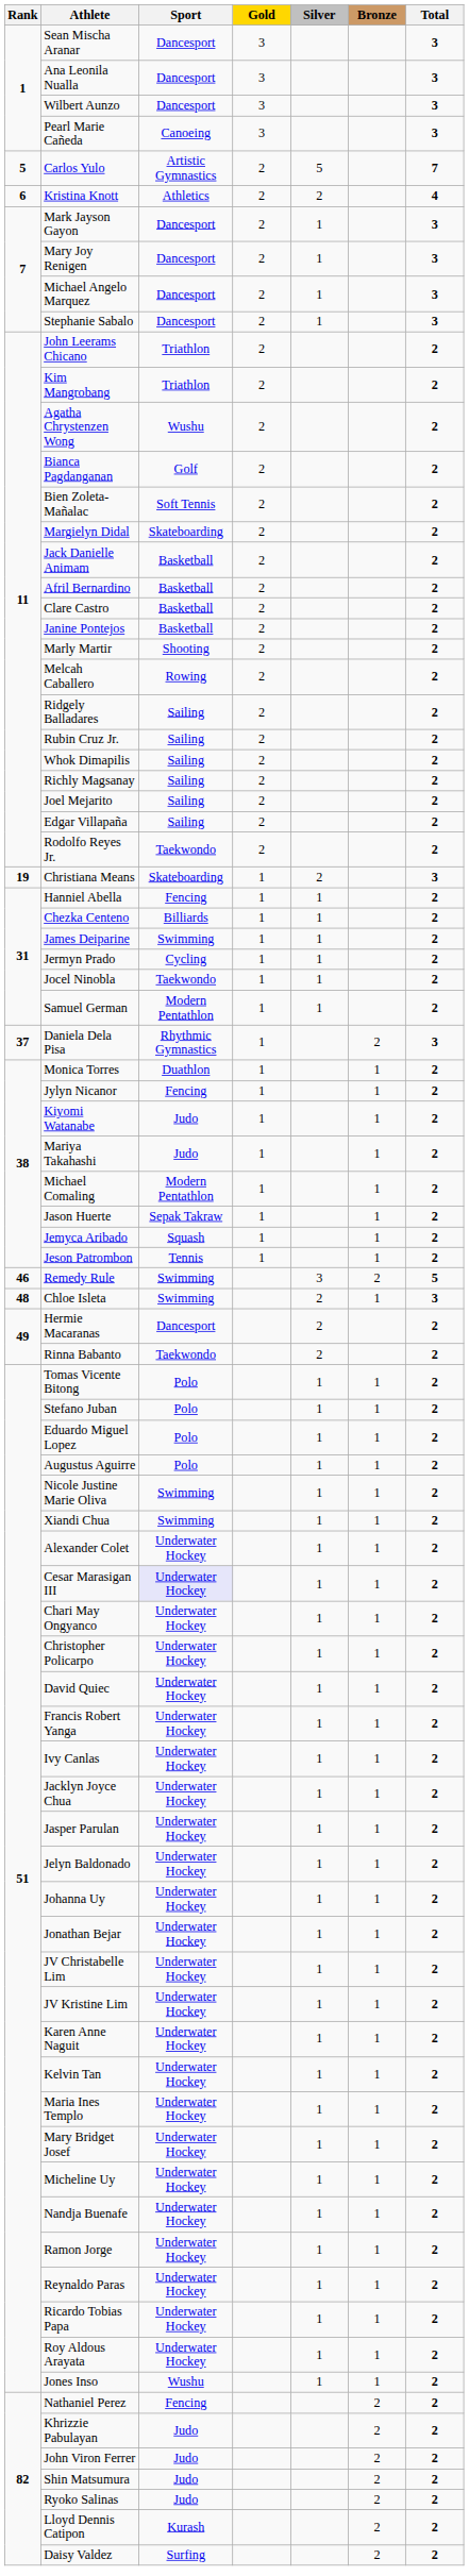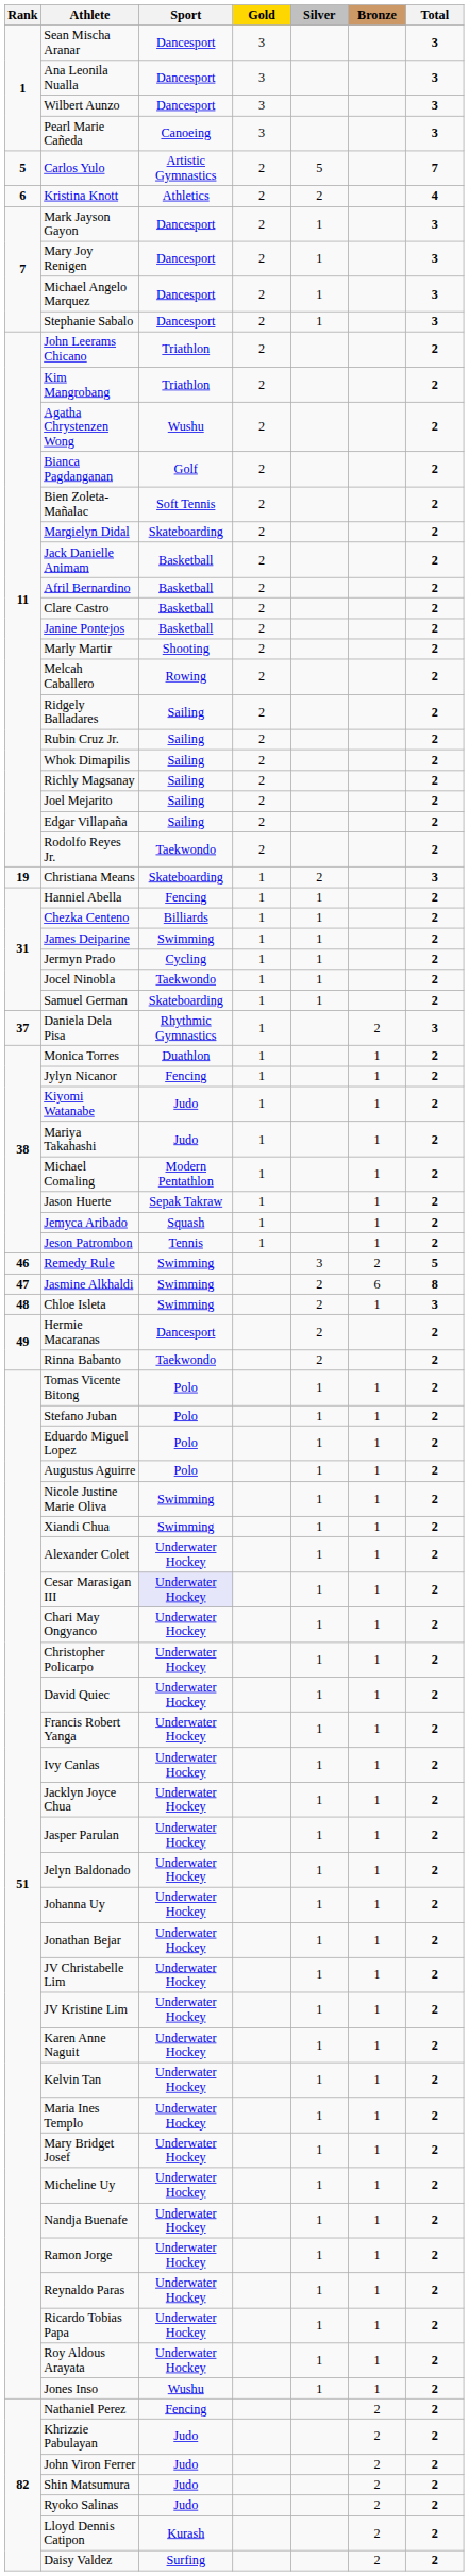 <table class="wikitable sortable" width="45%" style="text-align:center;">
 <tr>
 <th>Rank</th>
 <th>Athlete</th>
 <th>Sport</th>
 <th style="background-color:gold; width:4.0em; font-weight:bold;">Gold</th>
 <th style="background-color:silver; width:4.0em; font-weight:bold;">Silver</th>
 <th style="background-color:#cc9966; width:4.0em; font-weight:bold;">Bronze</th>
 <th style="width:4.0em;">Total</th>
 </tr>
 <tr>
 <td rowspan="4"><strong>1</strong></td>
 <td align="left">Sean Mischa Aranar</td>
 <td><a href='#'>Dancesport</a></td>
 <td>3</td>
 <td></td>
 <td></td>
 <td><strong>3</strong></td>
 </tr>
 <tr>
 <td align="left">Ana Leonila Nualla</td>
 <td><a href='#'>Dancesport</a></td>
 <td>3</td>
 <td></td>
 <td></td>
 <td><strong>3</strong></td>
 </tr>
 <tr>
 <td align="left">Wilbert Aunzo</td>
 <td><a href='#'>Dancesport</a></td>
 <td>3</td>
 <td></td>
 <td></td>
 <td><strong>3</strong></td>
 </tr>
 <tr>
 <td align="left">Pearl Marie Cañeda</td>
 <td><a href='#'>Canoeing</a></td>
 <td>3</td>
 <td></td>
 <td></td>
 <td><strong>3</strong></td>
 </tr>
 <tr>
 <td><strong>5</strong></td>
 <td align="left"><a href='#'>Carlos Yulo</a></td>
 <td><a href='#'>Artistic Gymnastics</a></td>
 <td>2</td>
 <td>5</td>
 <td></td>
 <td><strong>7</strong></td>
 </tr>
 <tr>
 <td><strong>6</strong></td>
 <td align="left"><a href='#'>Kristina Knott</a></td>
 <td><a href='#'>Athletics</a></td>
 <td>2</td>
 <td>2</td>
 <td></td>
 <td><strong>4</strong></td>
 </tr>
 <tr>
 <td rowspan="4"><strong>7</strong></td>
 <td align="left">Mark Jayson Gayon</td>
 <td><a href='#'>Dancesport</a></td>
 <td>2</td>
 <td>1</td>
 <td></td>
 <td><strong>3</strong></td>
 </tr>
 <tr>
 <td align="left">Mary Joy Renigen</td>
 <td><a href='#'>Dancesport</a></td>
 <td>2</td>
 <td>1</td>
 <td></td>
 <td><strong>3</strong></td>
 </tr>
 <tr>
 <td align="left">Michael Angelo Marquez</td>
 <td><a href='#'>Dancesport</a></td>
 <td>2</td>
 <td>1</td>
 <td></td>
 <td><strong>3</strong></td>
 </tr>
 <tr>
 <td align="left">Stephanie Sabalo</td>
 <td><a href='#'>Dancesport</a></td>
 <td>2</td>
 <td>1</td>
 <td></td>
 <td><strong>3</strong></td>
 </tr>
 <tr>
 <td rowspan="19"><strong>11</strong></td>
 <td align="left"><a href='#'>John Leerams Chicano</a></td>
 <td><a href='#'>Triathlon</a></td>
 <td>2</td>
 <td></td>
 <td></td>
 <td><strong>2</strong></td>
 </tr>
 <tr>
 <td align="left"><a href='#'>Kim Mangrobang</a></td>
 <td><a href='#'>Triathlon</a></td>
 <td>2</td>
 <td></td>
 <td></td>
 <td><strong>2</strong></td>
 </tr>
 <tr>
 <td align="left"><a href='#'>Agatha Chrystenzen Wong</a></td>
 <td><a href='#'>Wushu</a></td>
 <td>2</td>
 <td></td>
 <td></td>
 <td><strong>2</strong></td>
 </tr>
 <tr>
 <td align="left"><a href='#'>Bianca Pagdanganan</a></td>
 <td><a href='#'>Golf</a></td>
 <td>2</td>
 <td></td>
 <td></td>
 <td><strong>2</strong></td>
 </tr>
 <tr>
 <td align="left">Bien Zoleta-Mañalac</td>
 <td><a href='#'>Soft Tennis</a></td>
 <td>2</td>
 <td></td>
 <td></td>
 <td><strong>2</strong></td>
 </tr>
 <tr>
 <td align="left"><a href='#'>Margielyn Didal</a></td>
 <td><a href='#'>Skateboarding</a></td>
 <td>2</td>
 <td></td>
 <td></td>
 <td><strong>2</strong></td>
 </tr>
 <tr>
 <td align="left"><a href='#'>Jack Danielle Animam</a></td>
 <td><a href='#'>Basketball</a></td>
 <td>2</td>
 <td></td>
 <td></td>
 <td><strong>2</strong></td>
 </tr>
 <tr>
 <td align="left"><a href='#'>Afril Bernardino</a></td>
 <td><a href='#'>Basketball</a></td>
 <td>2</td>
 <td></td>
 <td></td>
 <td><strong>2</strong></td>
 </tr>
 <tr>
 <td align="left">Clare Castro</td>
 <td><a href='#'>Basketball</a></td>
 <td>2</td>
 <td></td>
 <td></td>
 <td><strong>2</strong></td>
 </tr>
 <tr>
 <td align="left"><a href='#'>Janine Pontejos</a></td>
 <td><a href='#'>Basketball</a></td>
 <td>2</td>
 <td></td>
 <td></td>
 <td><strong>2</strong></td>
 </tr>
 <tr>
 <td align="left">Marly Martir</td>
 <td><a href='#'>Shooting</a></td>
 <td>2</td>
 <td></td>
 <td></td>
 <td><strong>2</strong></td>
 </tr>
 <tr>
 <td align="left">Melcah Caballero</td>
 <td><a href='#'>Rowing</a></td>
 <td>2</td>
 <td></td>
 <td></td>
 <td><strong>2</strong></td>
 </tr>
 <tr>
 <td align="left">Ridgely Balladares</td>
 <td><a href='#'>Sailing</a></td>
 <td>2</td>
 <td></td>
 <td></td>
 <td><strong>2</strong></td>
 </tr>
 <tr>
 <td align="left">Rubin Cruz Jr.</td>
 <td><a href='#'>Sailing</a></td>
 <td>2</td>
 <td></td>
 <td></td>
 <td><strong>2</strong></td>
 </tr>
 <tr>
 <td align="left">Whok Dimapilis</td>
 <td><a href='#'>Sailing</a></td>
 <td>2</td>
 <td></td>
 <td></td>
 <td><strong>2</strong></td>
 </tr>
 <tr>
 <td align="left">Richly Magsanay</td>
 <td><a href='#'>Sailing</a></td>
 <td>2</td>
 <td></td>
 <td></td>
 <td><strong>2</strong></td>
 </tr>
 <tr>
 <td align="left">Joel Mejarito</td>
 <td><a href='#'>Sailing</a></td>
 <td>2</td>
 <td></td>
 <td></td>
 <td><strong>2</strong></td>
 </tr>
 <tr>
 <td align="left">Edgar Villapaña</td>
 <td><a href='#'>Sailing</a></td>
 <td>2</td>
 <td></td>
 <td></td>
 <td><strong>2</strong></td>
 </tr>
 <tr>
 <td align="left">Rodolfo Reyes Jr.</td>
 <td><a href='#'>Taekwondo</a></td>
 <td>2</td>
 <td></td>
 <td></td>
 <td><strong>2</strong></td>
 </tr>
 <tr>
 <td><strong>19</strong></td>
 <td align="left">Christiana Means</td>
 <td><a href='#'>Skateboarding</a></td>
 <td>1</td>
 <td>2</td>
 <td></td>
 <td><strong>3</strong></td>
 </tr>
 <tr>
 <td rowspan="6"><strong>31</strong></td>
 <td align="left">Hanniel  Abella</td>
 <td><a href='#'>Fencing</a></td>
 <td>1</td>
 <td>1</td>
 <td></td>
 <td><strong>2</strong></td>
 </tr>
 <tr>
 <td align="left"><a href='#'>Chezka Centeno</a></td>
 <td><a href='#'>Billiards</a></td>
 <td>1</td>
 <td>1</td>
 <td></td>
 <td><strong>2</strong></td>
 </tr>
 <tr>
 <td align="left"><a href='#'>James Deiparine</a></td>
 <td><a href='#'>Swimming</a></td>
 <td>1</td>
 <td>1</td>
 <td></td>
 <td><strong>2</strong></td>
 </tr>
 <tr>
 <td align="left">Jermyn Prado</td>
 <td><a href='#'>Cycling</a></td>
 <td>1</td>
 <td>1</td>
 <td></td>
 <td><strong>2</strong></td>
 </tr>
 <tr>
 <td align="left">Jocel Ninobla</td>
 <td><a href='#'>Taekwondo</a></td>
 <td>1</td>
 <td>1</td>
 <td></td>
 <td><strong>2</strong></td>
 </tr>
 <tr>
 <td align="left">Samuel German</td>
-<td><a href='#'>Modern Pentathlon</a></td>
+<td><a href='#'>Skateboarding</a></td>
 <td>1</td>
 <td>1</td>
 <td></td>
 <td><strong>2</strong></td>
 </tr>
 <tr>
 <td><strong>37</strong></td>
 <td align="left">Daniela  Dela Pisa</td>
 <td><a href='#'>Rhythmic Gymnastics</a></td>
 <td>1</td>
 <td></td>
 <td>2</td>
 <td><strong>3</strong></td>
 </tr>
 <tr>
 <td rowspan="8"><strong>38</strong></td>
 <td align="left">Monica Torres</td>
 <td><a href='#'>Duathlon</a></td>
 <td>1</td>
 <td></td>
 <td>1</td>
 <td><strong>2</strong></td>
 </tr>
 <tr>
 <td align="left">Jylyn Nicanor</td>
 <td><a href='#'>Fencing</a></td>
 <td>1</td>
 <td></td>
 <td>1</td>
 <td><strong>2</strong></td>
 </tr>
 <tr>
 <td align="left"><a href='#'>Kiyomi Watanabe</a></td>
 <td><a href='#'>Judo</a></td>
 <td>1</td>
 <td></td>
 <td>1</td>
 <td><strong>2</strong></td>
 </tr>
 <tr>
 <td align="left">Mariya Takahashi</td>
 <td><a href='#'>Judo</a></td>
 <td>1</td>
 <td></td>
 <td>1</td>
 <td><strong>2</strong></td>
 </tr>
 <tr>
 <td align="left">Michael Comaling</td>
 <td><a href='#'>Modern Pentathlon</a></td>
 <td>1</td>
 <td></td>
 <td>1</td>
 <td><strong>2</strong></td>
 </tr>
 <tr>
 <td align="left">Jason Huerte</td>
 <td><a href='#'>Sepak Takraw</a></td>
 <td>1</td>
 <td></td>
 <td>1</td>
 <td><strong>2</strong></td>
 </tr>
 <tr>
 <td align="left"><a href='#'>Jemyca Aribado</a></td>
 <td><a href='#'>Squash</a></td>
 <td>1</td>
 <td></td>
 <td>1</td>
 <td><strong>2</strong></td>
 </tr>
 <tr>
 <td align="left"><a href='#'>Jeson Patrombon</a></td>
 <td><a href='#'>Tennis</a></td>
 <td>1</td>
 <td></td>
 <td>1</td>
 <td><strong>2</strong></td>
 </tr>
 <tr>
 <td><strong>46</strong></td>
 <td align="left"><a href='#'>Remedy Rule</a></td>
 <td><a href='#'>Swimming</a></td>
 <td></td>
 <td>3</td>
 <td>2</td>
 <td><strong>5</strong></td>
+</tr>
+<tr>
+<td><strong>47</strong></td>
+<td align="left"><a href='#'>Jasmine Alkhaldi</a></td>
+<td><a href='#'>Swimming</a></td>
+<td></td>
+<td>2</td>
+<td>6</td>
+<td><strong>8</strong></td>
 </tr>
 <tr>
 <td><strong>48</strong></td>
 <td align="left">Chloe  Isleta</td>
 <td><a href='#'>Swimming</a></td>
 <td></td>
 <td>2</td>
 <td>1</td>
 <td><strong>3</strong></td>
 </tr>
 <tr>
 <td rowspan="2"><strong>49</strong></td>
 <td align="left">Hermie  Macaranas</td>
 <td><a href='#'>Dancesport</a></td>
 <td></td>
 <td>2</td>
 <td></td>
 <td><strong>2</strong></td>
 </tr>
 <tr>
 <td align="left">Rinna  Babanto</td>
 <td><a href='#'>Taekwondo</a></td>
 <td></td>
 <td>2</td>
 <td></td>
 <td><strong>2</strong></td>
 </tr>
 <tr>
 <td rowspan="31"><strong>51</strong></td>
 <td align="left">Tomas  Vicente Bitong</td>
 <td><a href='#'>Polo</a></td>
 <td></td>
 <td>1</td>
 <td>1</td>
 <td><strong>2</strong></td>
 </tr>
 <tr>
 <td align="left">Stefano  Juban</td>
 <td><a href='#'>Polo</a></td>
 <td></td>
 <td>1</td>
 <td>1</td>
 <td><strong>2</strong></td>
 </tr>
 <tr>
 <td align="left">Eduardo  Miguel Lopez</td>
 <td><a href='#'>Polo</a></td>
 <td></td>
 <td>1</td>
 <td>1</td>
 <td><strong>2</strong></td>
 </tr>
 <tr>
 <td align="left">Augustus  Aguirre</td>
 <td><a href='#'>Polo</a></td>
 <td></td>
 <td>1</td>
 <td>1</td>
 <td><strong>2</strong></td>
 </tr>
 <tr>
 <td align="left">Nicole Justine Marie Oliva</td>
 <td><a href='#'>Swimming</a></td>
 <td></td>
 <td>1</td>
 <td>1</td>
 <td><strong>2</strong></td>
 </tr>
 <tr>
 <td align="left">Xiandi Chua</td>
 <td><a href='#'>Swimming</a></td>
 <td></td>
 <td>1</td>
 <td>1</td>
 <td><strong>2</strong></td>
 </tr>
 <tr>
 <td align="left">Alexander Colet</td>
 <td><a href='#'>Underwater Hockey</a></td>
 <td></td>
 <td>1</td>
 <td>1</td>
 <td><strong>2</strong></td>
 </tr>
 <tr>
 <td align="left">Cesar  Marasigan III</td>
 <td style="background: lavender;"><a href='#'>Underwater Hockey</a></td>
 <td></td>
 <td>1</td>
 <td>1</td>
 <td><strong>2</strong></td>
 </tr>
 <tr>
 <td align="left">Chari  May Ongyanco</td>
 <td><a href='#'>Underwater Hockey</a></td>
 <td></td>
 <td>1</td>
 <td>1</td>
 <td><strong>2</strong></td>
 </tr>
 <tr>
 <td align="left">Christopher  Policarpo</td>
 <td><a href='#'>Underwater Hockey</a></td>
 <td></td>
 <td>1</td>
 <td>1</td>
 <td><strong>2</strong></td>
 </tr>
 <tr>
 <td align="left">David  Quiec</td>
 <td><a href='#'>Underwater Hockey</a></td>
 <td></td>
 <td>1</td>
 <td>1</td>
 <td><strong>2</strong></td>
 </tr>
 <tr>
 <td align="left">Francis  Robert Yanga</td>
 <td><a href='#'>Underwater Hockey</a></td>
 <td></td>
 <td>1</td>
 <td>1</td>
 <td><strong>2</strong></td>
 </tr>
 <tr>
 <td align="left">Ivy  Canlas</td>
 <td><a href='#'>Underwater Hockey</a></td>
 <td></td>
 <td>1</td>
 <td>1</td>
 <td><strong>2</strong></td>
 </tr>
 <tr>
 <td align="left">Jacklyn  Joyce Chua</td>
 <td><a href='#'>Underwater Hockey</a></td>
 <td></td>
 <td>1</td>
 <td>1</td>
 <td><strong>2</strong></td>
 </tr>
 <tr>
 <td align="left">Jasper  Parulan</td>
 <td><a href='#'>Underwater Hockey</a></td>
 <td></td>
 <td>1</td>
 <td>1</td>
 <td><strong>2</strong></td>
 </tr>
 <tr>
 <td align="left">Jelyn  Baldonado</td>
 <td><a href='#'>Underwater Hockey</a></td>
 <td></td>
 <td>1</td>
 <td>1</td>
 <td><strong>2</strong></td>
 </tr>
 <tr>
 <td align="left">Johanna  Uy</td>
 <td><a href='#'>Underwater Hockey</a></td>
 <td></td>
 <td>1</td>
 <td>1</td>
 <td><strong>2</strong></td>
 </tr>
 <tr>
 <td align="left">Jonathan  Bejar</td>
 <td><a href='#'>Underwater Hockey</a></td>
 <td></td>
 <td>1</td>
 <td>1</td>
 <td><strong>2</strong></td>
 </tr>
 <tr>
 <td align="left">JV  Christabelle Lim</td>
 <td><a href='#'>Underwater Hockey</a></td>
 <td></td>
 <td>1</td>
 <td>1</td>
 <td><strong>2</strong></td>
 </tr>
 <tr>
 <td align="left">JV  Kristine Lim</td>
 <td><a href='#'>Underwater Hockey</a></td>
 <td></td>
 <td>1</td>
 <td>1</td>
 <td><strong>2</strong></td>
 </tr>
 <tr>
 <td align="left">Karen  Anne Naguit</td>
 <td><a href='#'>Underwater Hockey</a></td>
 <td></td>
 <td>1</td>
 <td>1</td>
 <td><strong>2</strong></td>
 </tr>
 <tr>
 <td align="left">Kelvin  Tan</td>
 <td><a href='#'>Underwater Hockey</a></td>
 <td></td>
 <td>1</td>
 <td>1</td>
 <td><strong>2</strong></td>
 </tr>
 <tr>
 <td align="left">Maria  Ines Templo</td>
 <td><a href='#'>Underwater Hockey</a></td>
 <td></td>
 <td>1</td>
 <td>1</td>
 <td><strong>2</strong></td>
 </tr>
 <tr>
 <td align="left">Mary  Bridget Josef</td>
 <td><a href='#'>Underwater Hockey</a></td>
 <td></td>
 <td>1</td>
 <td>1</td>
 <td><strong>2</strong></td>
 </tr>
 <tr>
 <td align="left">Micheline  Uy</td>
 <td><a href='#'>Underwater Hockey</a></td>
 <td></td>
 <td>1</td>
 <td>1</td>
 <td><strong>2</strong></td>
 </tr>
 <tr>
 <td align="left">Nandja  Buenafe</td>
 <td><a href='#'>Underwater Hockey</a></td>
 <td></td>
 <td>1</td>
 <td>1</td>
 <td><strong>2</strong></td>
 </tr>
 <tr>
 <td align="left">Ramon  Jorge</td>
 <td><a href='#'>Underwater Hockey</a></td>
 <td></td>
 <td>1</td>
 <td>1</td>
 <td><strong>2</strong></td>
 </tr>
 <tr>
 <td align="left">Reynaldo  Paras</td>
 <td><a href='#'>Underwater Hockey</a></td>
 <td></td>
 <td>1</td>
 <td>1</td>
 <td><strong>2</strong></td>
 </tr>
 <tr>
 <td align="left">Ricardo  Tobias Papa</td>
 <td><a href='#'>Underwater Hockey</a></td>
 <td></td>
 <td>1</td>
 <td>1</td>
 <td><strong>2</strong></td>
 </tr>
 <tr>
 <td align="left">Roy  Aldous Arayata</td>
 <td><a href='#'>Underwater Hockey</a></td>
 <td></td>
 <td>1</td>
 <td>1</td>
 <td><strong>2</strong></td>
 </tr>
 <tr>
 <td align="left">Jones Inso</td>
 <td><a href='#'>Wushu</a></td>
 <td></td>
 <td>1</td>
 <td>1</td>
 <td><strong>2</strong></td>
 </tr>
 <tr>
 <td rowspan="8"><strong>82</strong></td>
 <td align="left">Nathaniel  Perez</td>
 <td><a href='#'>Fencing</a></td>
 <td></td>
 <td></td>
 <td>2</td>
 <td><strong>2</strong></td>
 </tr>
 <tr>
 <td align="left">Khrizzie Pabulayan</td>
 <td><a href='#'>Judo</a></td>
 <td></td>
 <td></td>
 <td>2</td>
 <td><strong>2</strong></td>
 </tr>
 <tr>
 <td align="left">John Viron Ferrer</td>
 <td><a href='#'>Judo</a></td>
 <td></td>
 <td></td>
 <td>2</td>
 <td><strong>2</strong></td>
 </tr>
 <tr>
 <td align="left">Shin Matsumura</td>
 <td><a href='#'>Judo</a></td>
 <td></td>
 <td></td>
 <td>2</td>
 <td><strong>2</strong></td>
 </tr>
 <tr>
 <td align="left">Ryoko Salinas</td>
 <td><a href='#'>Judo</a></td>
 <td></td>
 <td></td>
 <td>2</td>
 <td><strong>2</strong></td>
 </tr>
 <tr>
 <td align="left">Lloyd Dennis Catipon</td>
 <td><a href='#'>Kurash</a></td>
 <td></td>
 <td></td>
 <td>2</td>
 <td><strong>2</strong></td>
 </tr>
 <tr>
 <td align="left">Daisy Valdez</td>
 <td><a href='#'>Surfing</a></td>
 <td></td>
 <td></td>
 <td>2</td>
 <td><strong>2</strong></td>
 </tr>
 </table>
